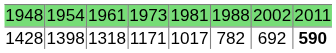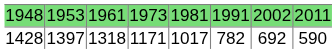 <table align="center" rules="all" cellspacing="0">
 <tr style="background: #f3fff3" align="center">
 </tr>
 <tr bgcolor="#77dd77">
 <td align="center">1948</td>
-<td align="center">1954</td>
+<td align="center">1953</td>
 <td align="center">1961</td>
 <td align="center">1973</td>
 <td align="center">1981</td>
-<td align="center">1988</td>
+<td align="center">1991</td>
 <td align="center">2002</td>
 <td align="center">2011</td>
 </tr>
 <tr>
 <td align="center">1428</td>
-<td align="center">1398</td>
+<td align="center">1397</td>
 <td align="center">1318</td>
 <td align="center">1171</td>
 <td align="center">1017</td>
 <td align="center">782</td>
 <td align="center">692</td>
-<td align="center"><strong>590</strong></td>
+<td align="center">590</td>
 </tr>
 </table>
